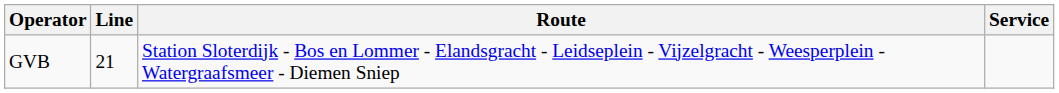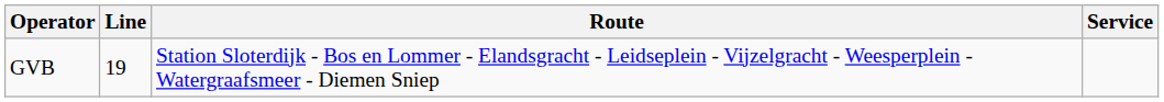 <table class="wikitable">
 <tr>
 <th>Operator</th>
 <th>Line</th>
 <th>Route</th>
 <th>Service</th>
 </tr>
 <tr>
 <td>GVB</td>
-<td>21</td>
+<td>19</td>
 <td><a href='#'>Station Sloterdijk</a> - <a href='#'>Bos en Lommer</a> - <a href='#'>Elandsgracht</a> - <a href='#'>Leidseplein</a> - <a href='#'>Vijzelgracht</a> - <a href='#'>Weesperplein</a> - <a href='#'>Watergraafsmeer</a> - Diemen Sniep</td>
 <td></td>
 </tr>
 </table>
